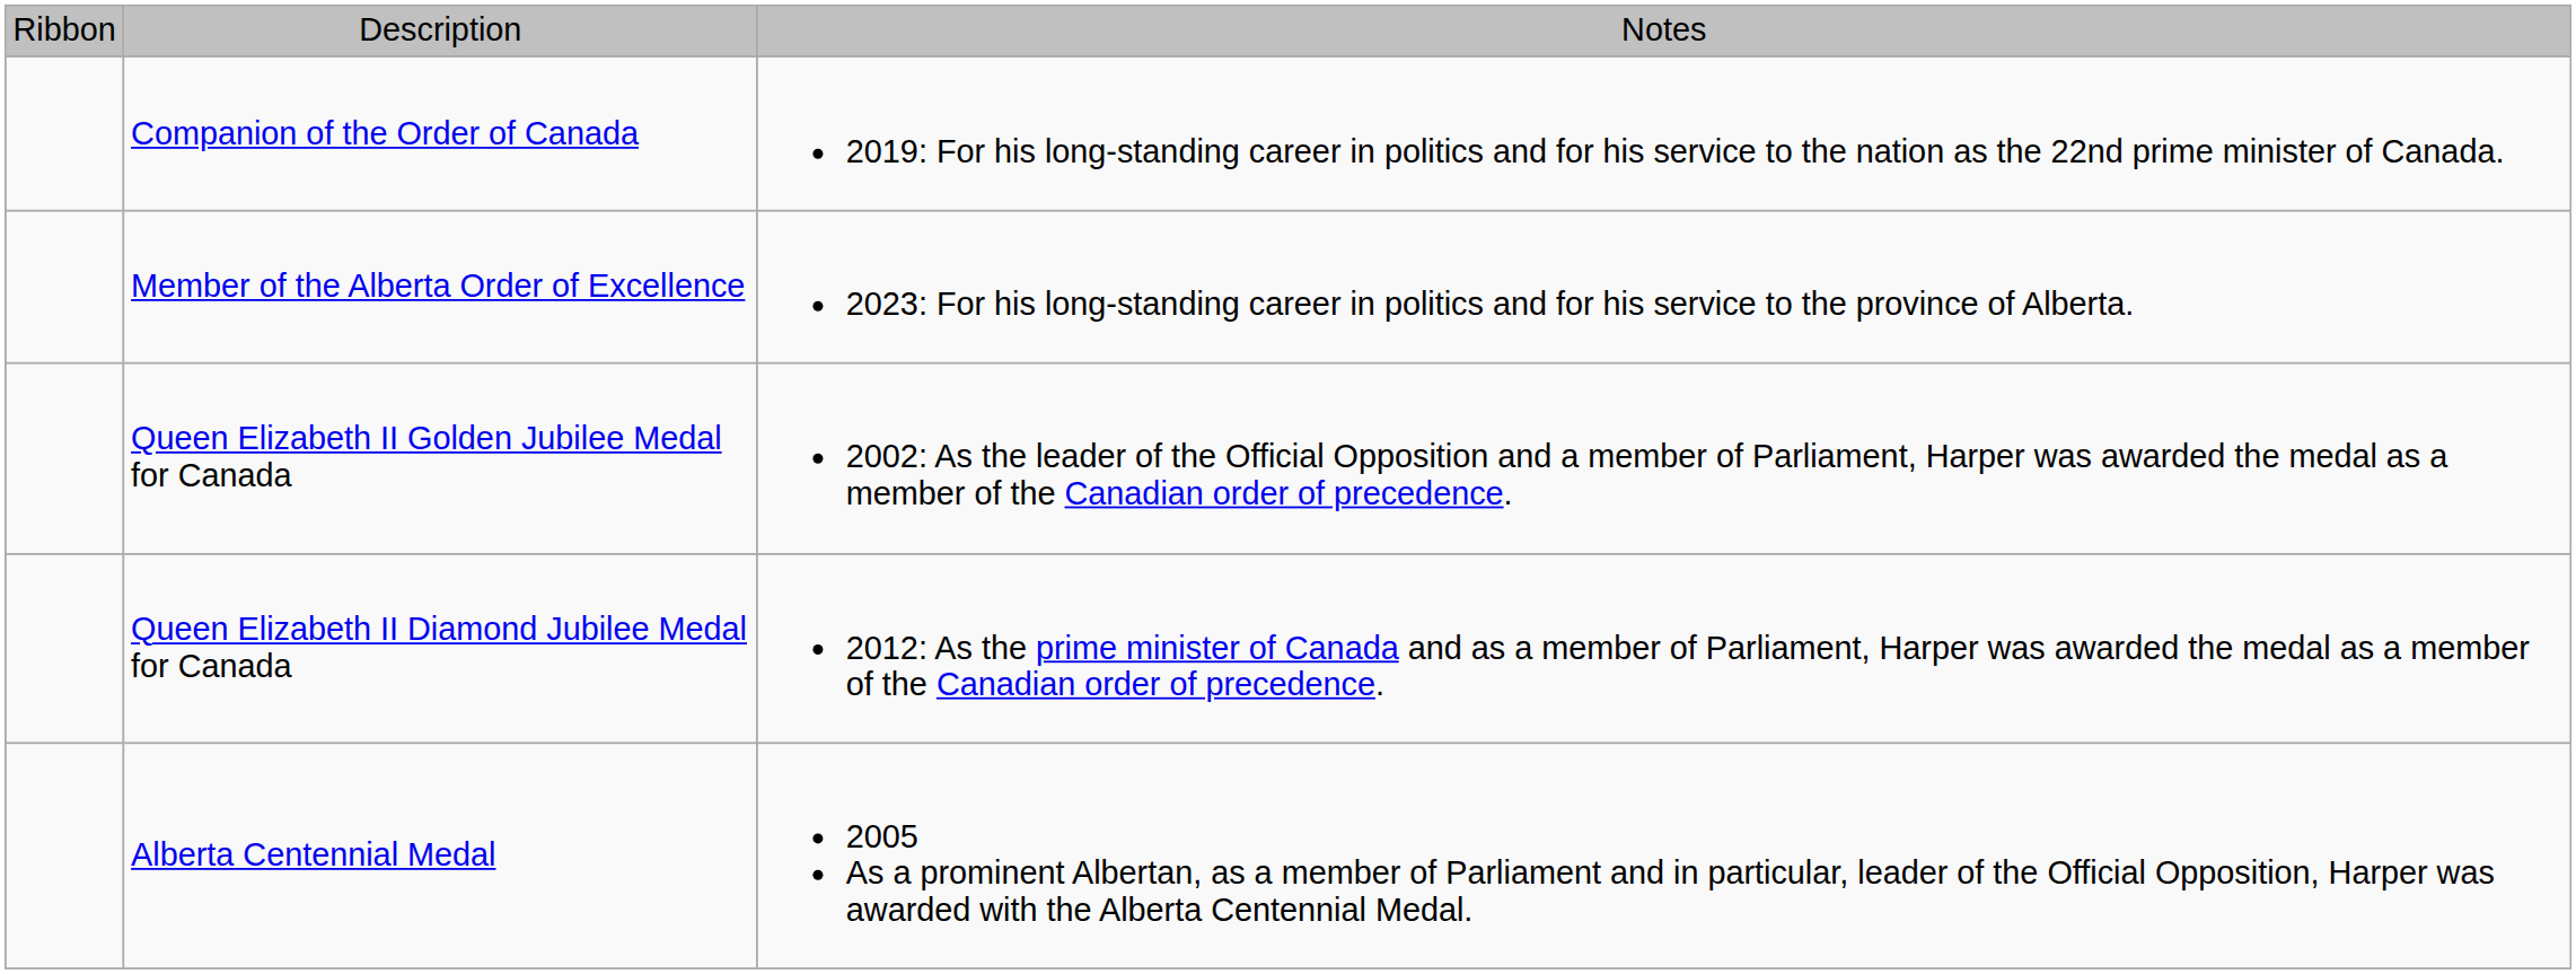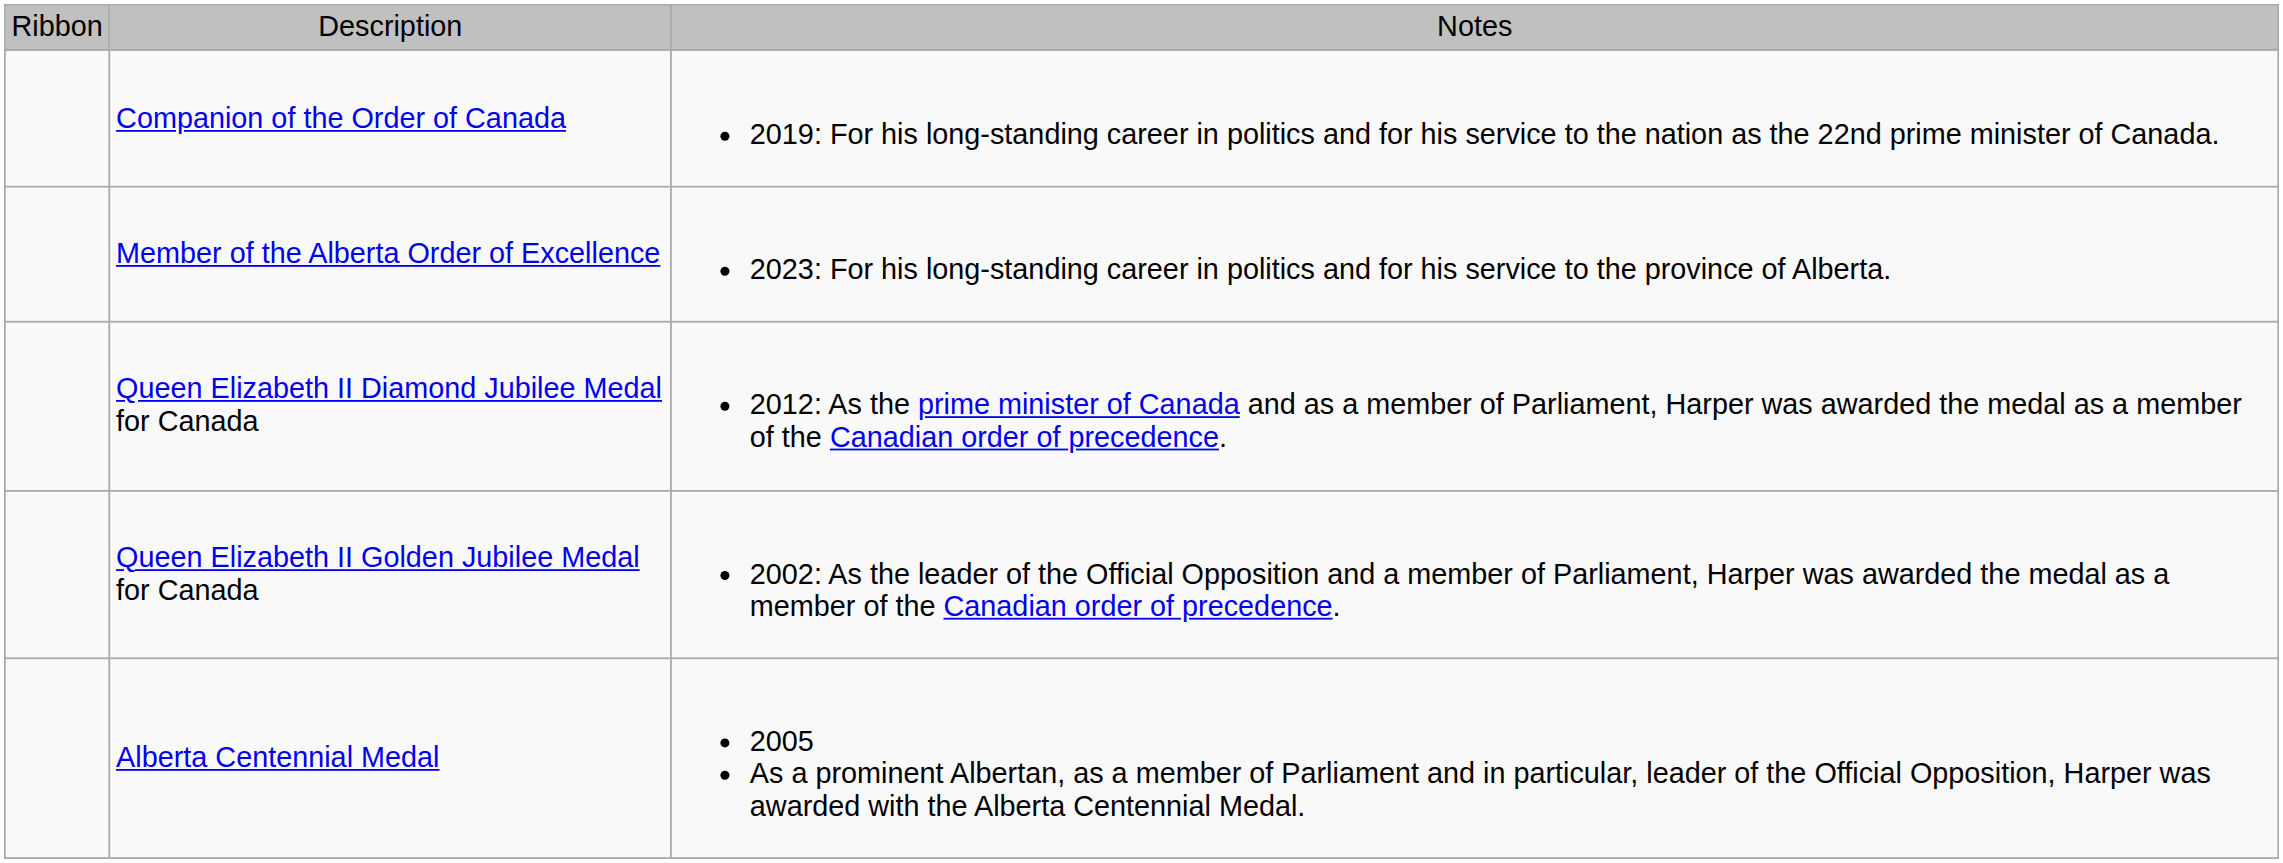 <table class="wikitable" style="margin:1em auto;">
 <tr style="background:silver;" align="center">
 <td>Ribbon</td>
 <td>Description</td>
 <td>Notes</td>
 </tr>
 <tr>
 <td></td>
 <td><a href='#'>Companion of the Order of Canada</a></td>
 <td><br><ul><li>2019: For his long-standing career in politics and for his service to the nation as the 22nd prime minister of Canada.</li></ul></td>
 </tr>
 <tr>
 <td></td>
 <td><a href='#'>Member of the Alberta Order of Excellence</a></td>
 <td><br><ul><li>2023: For his long-standing career in politics and for his service to the province of Alberta.</li></ul></td>
 </tr>
 <tr>
 <td></td>
-<td><a href='#'>Queen Elizabeth II Golden Jubilee Medal</a> for Canada</td>
-<td><br><ul><li>2002: As the leader of the Official Opposition and a member of Parliament, Harper was awarded the medal as a member of the <a href='#'>Canadian order of precedence</a>.</li></ul></td>
+<td><a href='#'>Queen Elizabeth II Diamond Jubilee Medal</a> for Canada</td>
+<td><br><ul><li>2012: As the <a href='#'>prime minister of Canada</a> and as a member of Parliament, Harper was awarded the medal as a member of the <a href='#'>Canadian order of precedence</a>.</li></ul></td>
 </tr>
 <tr>
 <td></td>
-<td><a href='#'>Queen Elizabeth II Diamond Jubilee Medal</a> for Canada</td>
-<td><br><ul><li>2012: As the <a href='#'>prime minister of Canada</a> and as a member of Parliament, Harper was awarded the medal as a member of the <a href='#'>Canadian order of precedence</a>.</li></ul></td>
+<td><a href='#'>Queen Elizabeth II Golden Jubilee Medal</a> for Canada</td>
+<td><br><ul><li>2002: As the leader of the Official Opposition and a member of Parliament, Harper was awarded the medal as a member of the <a href='#'>Canadian order of precedence</a>.</li></ul></td>
 </tr>
 <tr>
 <td></td>
 <td><a href='#'>Alberta Centennial Medal</a></td>
 <td><br><ul><li>2005</li><li>As a prominent Albertan, as a member of Parliament and in particular, leader of the Official Opposition, Harper was awarded with the Alberta Centennial Medal.</li></ul></td>
 </tr>
 </table>
